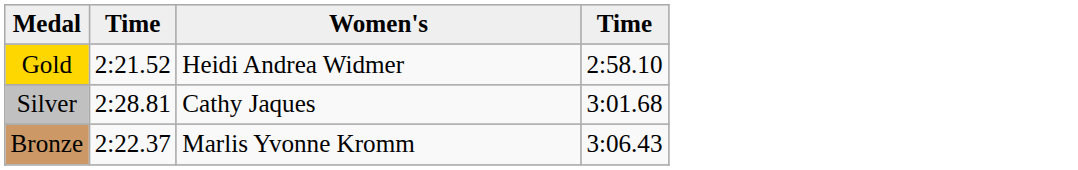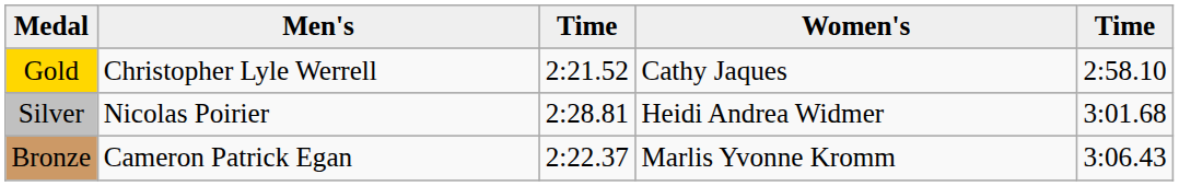 <table class="wikitable" style="text-align:center">
 <tr bgcolor="#efefef">
 <td><strong>Medal</strong></td>
+<td width=250><strong>Men's</strong></td>
 <td><strong>Time</strong></td>
 <td width=250><strong>Women's</strong></td>
 <td><strong>Time</strong></td>
 </tr>
 <tr>
 <td bgcolor="gold">Gold</td>
+<td style="text-align:left"> Christopher Lyle Werrell</td>
 <td>2:21.52</td>
-<td style="text-align:left"> Heidi Andrea Widmer</td>
+<td style="text-align:left"> Cathy Jaques</td>
 <td>2:58.10</td>
 </tr>
 <tr>
 <td bgcolor="silver">Silver</td>
+<td style="text-align:left"> Nicolas Poirier</td>
 <td>2:28.81</td>
-<td style="text-align:left"> Cathy Jaques</td>
+<td style="text-align:left"> Heidi Andrea Widmer</td>
 <td>3:01.68</td>
 </tr>
 <tr>
 <td bgcolor="cc9966">Bronze</td>
+<td style="text-align:left"> Cameron Patrick Egan</td>
 <td>2:22.37</td>
 <td style="text-align:left"> Marlis Yvonne Kromm</td>
 <td>3:06.43</td>
 </tr>
 </table>
